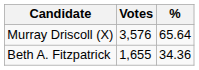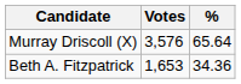 <table class="wikitable">
 <tr>
 <th>Candidate</th>
 <th>Votes</th>
 <th>%</th>
 </tr>
 <tr>
 <td>Murray Driscoll (X)</td>
 <td>3,576</td>
 <td>65.64</td>
 </tr>
 <tr>
 <td>Beth A. Fitzpatrick</td>
-<td>1,655</td>
+<td>1,653</td>
 <td>34.36</td>
 </tr>
 </table>
